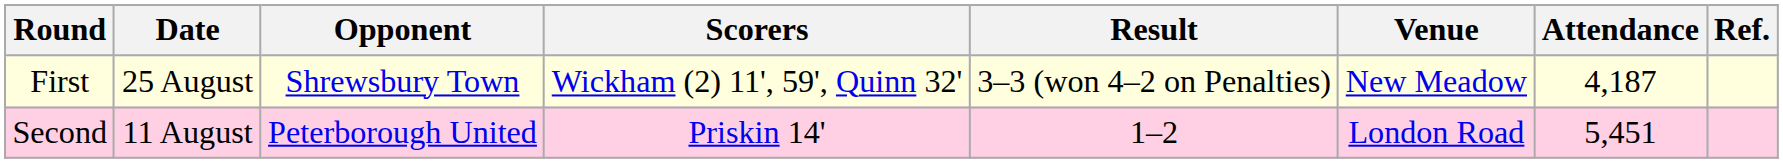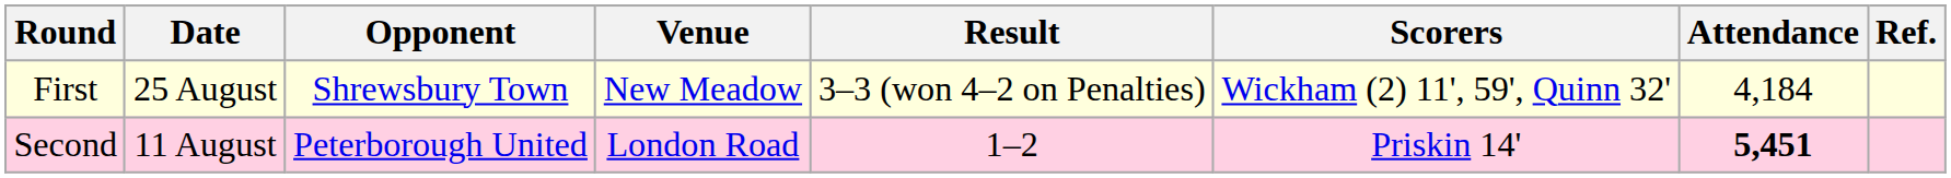 <table class="wikitable" style="text-align: center">
 <tr>
 <th scope="col">Round</th>
 <th scope="col">Date</th>
 <th scope="col">Opponent</th>
+<th scope="col">Venue</th>
+<th scope="col">Result</th>
 <th scope="col">Scorers</th>
-<th scope="col">Result</th>
-<th scope="col">Venue</th>
 <th scope="col">Attendance</th>
 <th scope="col">Ref.</th>
 </tr>
 <tr style="background-color: #ffffdd;">
 <td>First</td>
 <td>25 August</td>
 <td><a href='#'>Shrewsbury Town</a></td>
+<td><a href='#'>New Meadow</a></td>
+<td>3–3 (won 4–2 on Penalties)</td>
 <td><a href='#'>Wickham</a> (2) 11', 59', <a href='#'>Quinn</a> 32'</td>
-<td>3–3 (won 4–2 on Penalties)</td>
-<td><a href='#'>New Meadow</a></td>
-<td>4,187</td>
+<td>4,184</td>
 <td></td>
 </tr>
 <tr style="background-color: #ffd0e3;">
 <td>Second</td>
 <td>11 August</td>
 <td><a href='#'>Peterborough United</a></td>
+<td><a href='#'>London Road</a></td>
+<td>1–2</td>
 <td><a href='#'>Priskin</a> 14'</td>
-<td>1–2</td>
-<td><a href='#'>London Road</a></td>
-<td>5,451</td>
+<td><strong>5,451</strong></td>
 <td></td>
 </tr>
 </table>
